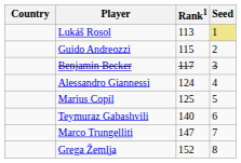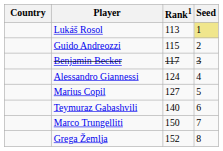 <table class="sortable wikitable">
 <tr>
 <th width="70">Country</th>
 <th width="175">Player</th>
 <th>Rank<sup>1</sup></th>
 <th>Seed</th>
 </tr>
 <tr>
 <td></td>
 <td><a href='#'>Lukáš Rosol</a></td>
 <td>113</td>
 <td style="background: khaki;">1</td>
 </tr>
 <tr>
 <td></td>
 <td><a href='#'>Guido Andreozzi</a></td>
 <td>115</td>
 <td>2</td>
 </tr>
 <tr>
 <td><s></s></td>
 <td><s><a href='#'>Benjamin Becker</a></s></td>
 <td><s>117</s></td>
 <td><s>3</s></td>
 </tr>
 <tr>
 <td></td>
 <td><a href='#'>Alessandro Giannessi</a></td>
 <td>124</td>
 <td>4</td>
 </tr>
 <tr>
 <td></td>
 <td><a href='#'>Marius Copil</a></td>
-<td>125</td>
+<td>127</td>
 <td>5</td>
 </tr>
 <tr>
 <td></td>
 <td><a href='#'>Teymuraz Gabashvili</a></td>
 <td>140</td>
 <td>6</td>
 </tr>
 <tr>
 <td></td>
 <td><a href='#'>Marco Trungelliti</a></td>
-<td>147</td>
+<td>150</td>
 <td>7</td>
 </tr>
 <tr>
 <td></td>
 <td><a href='#'>Grega Žemlja</a></td>
 <td>152</td>
 <td>8</td>
 </tr>
 </table>
